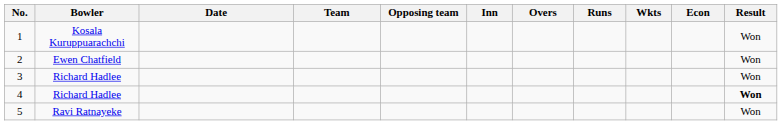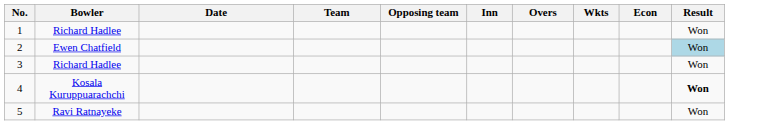 <table class="wikitable sortable" style="font-size: 100%">
 <tr align=center>
 <th scope="col" width="38">No.</th>
 <th scope="col" width="145">Bowler</th>
 <th scope="col" width="220">Date</th>
 <th scope="col" width="120">Team</th>
 <th scope="col" width="120">Opposing team</th>
 <th scope="col" width="60">Inn</th>
 <th scope="col" width="82">Overs</th>
-<th scope="col" width="70">Runs</th>
 <th scope="col" width="60">Wkts</th>
 <th scope="col" width="70">Econ</th>
 <th scope="col" width="70">Result</th>
 </tr>
 <tr align="center">
 <td scope="row">1</td>
-<td><a href='#'>Kosala Kuruppuarachchi</a></td>
-<td></td>
+<td><a href='#'>Richard Hadlee</a></td>
 <td></td>
 <td></td>
 <td></td>
 <td></td>
 <td></td>
 <td></td>
 <td></td>
 <td>Won</td>
 </tr>
 <tr align="center">
 <td scope="row">2</td>
 <td><a href='#'>Ewen Chatfield</a></td>
 <td></td>
 <td></td>
 <td></td>
 <td></td>
 <td></td>
 <td></td>
 <td></td>
-<td></td>
-<td>Won</td>
+<td style="background: lightblue;">Won</td>
 </tr>
 <tr align="center">
 <td scope="row">3</td>
 <td><a href='#'>Richard Hadlee</a></td>
 <td></td>
 <td></td>
 <td></td>
 <td></td>
 <td></td>
 <td></td>
 <td></td>
-<td></td>
 <td>Won</td>
 </tr>
 <tr align="center">
 <td scope="row">4</td>
-<td><a href='#'>Richard Hadlee</a></td>
-<td></td>
+<td><a href='#'>Kosala Kuruppuarachchi</a></td>
 <td></td>
 <td></td>
 <td></td>
 <td></td>
 <td></td>
 <td></td>
 <td></td>
 <td><strong>Won</strong></td>
 </tr>
 <tr align="center">
 <td scope="row">5</td>
 <td><a href='#'>Ravi Ratnayeke</a></td>
 <td></td>
 <td></td>
 <td></td>
 <td></td>
 <td></td>
 <td></td>
 <td></td>
-<td></td>
 <td>Won</td>
 </tr>
 </table>
